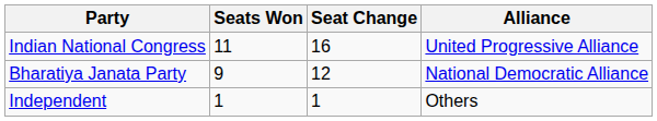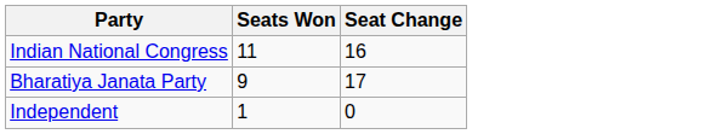 <table class="wikitable">
 <tr>
 <th>Party</th>
 <th>Seats Won</th>
 <th>Seat Change</th>
-<th>Alliance</th>
 </tr>
 <tr>
 <td><a href='#'>Indian National Congress</a></td>
 <td>11</td>
 <td>16</td>
-<td><a href='#'>United Progressive Alliance</a></td>
 </tr>
 <tr>
 <td><a href='#'>Bharatiya Janata Party</a></td>
 <td>9</td>
-<td>12</td>
-<td><a href='#'>National Democratic Alliance</a></td>
+<td>17</td>
 </tr>
 <tr>
 <td><a href='#'>Independent</a></td>
 <td>1</td>
-<td>1</td>
-<td>Others</td>
+<td>0</td>
 </tr>
 </table>
